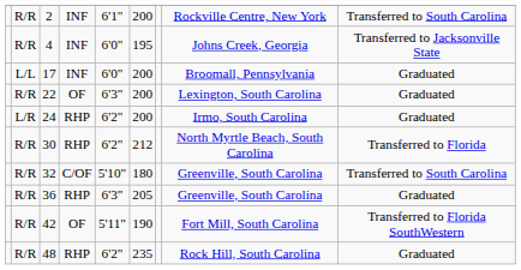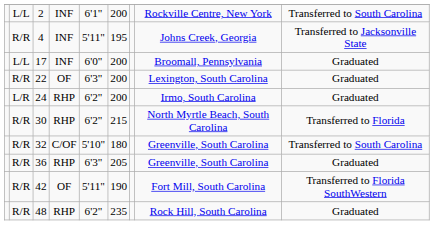 <table class="wikitable sortable" border="1" style="text-align: center;">
 <tr align=center>
 </tr>
 <tr>
 <td></td>
-<td>R/R</td>
+<td>L/L</td>
 <td>2</td>
 <td>INF</td>
 <td>6'1"</td>
 <td>200</td>
 <td></td>
 <td><a href='#'>Rockville Centre, New York</a></td>
 <td>Transferred to <a href='#'>South Carolina</a></td>
 </tr>
 <tr>
 <td></td>
 <td>R/R</td>
 <td>4</td>
 <td>INF</td>
-<td>6'0"</td>
+<td>5'11"</td>
 <td>195</td>
 <td></td>
 <td><a href='#'>Johns Creek, Georgia</a></td>
 <td>Transferred to <a href='#'>Jacksonville State</a></td>
 </tr>
 <tr>
 <td></td>
 <td>L/L</td>
 <td>17</td>
 <td>INF</td>
 <td>6'0"</td>
 <td>200</td>
 <td></td>
 <td><a href='#'>Broomall, Pennsylvania</a></td>
 <td>Graduated</td>
 </tr>
 <tr>
 <td></td>
 <td>R/R</td>
 <td>22</td>
 <td>OF</td>
 <td>6'3"</td>
 <td>200</td>
 <td></td>
 <td><a href='#'>Lexington, South Carolina</a></td>
 <td>Graduated</td>
 </tr>
 <tr>
 <td></td>
 <td>L/R</td>
 <td>24</td>
 <td>RHP</td>
 <td>6'2"</td>
 <td>200</td>
 <td></td>
 <td><a href='#'>Irmo, South Carolina</a></td>
 <td>Graduated</td>
 </tr>
 <tr>
 <td></td>
 <td>R/R</td>
 <td>30</td>
 <td>RHP</td>
 <td>6'2"</td>
-<td>212</td>
+<td>215</td>
 <td></td>
 <td><a href='#'>North Myrtle Beach, South Carolina</a></td>
 <td>Transferred to <a href='#'>Florida</a></td>
 </tr>
 <tr>
 <td></td>
 <td>R/R</td>
 <td>32</td>
 <td>C/OF</td>
 <td>5'10"</td>
 <td>180</td>
 <td></td>
 <td><a href='#'>Greenville, South Carolina</a></td>
 <td>Transferred to <a href='#'>South Carolina</a></td>
 </tr>
 <tr>
 <td></td>
 <td>R/R</td>
 <td>36</td>
 <td>RHP</td>
 <td>6'3"</td>
 <td>205</td>
 <td></td>
 <td><a href='#'>Greenville, South Carolina</a></td>
 <td>Graduated</td>
 </tr>
 <tr>
 <td></td>
 <td>R/R</td>
 <td>42</td>
 <td>OF</td>
 <td>5'11"</td>
 <td>190</td>
 <td></td>
 <td><a href='#'>Fort Mill, South Carolina</a></td>
 <td>Transferred to <a href='#'>Florida SouthWestern</a></td>
 </tr>
 <tr>
 <td></td>
 <td>R/R</td>
 <td>48</td>
 <td>RHP</td>
 <td>6'2"</td>
 <td>235</td>
 <td></td>
 <td><a href='#'>Rock Hill, South Carolina</a></td>
 <td>Graduated</td>
 </tr>
 </table>
